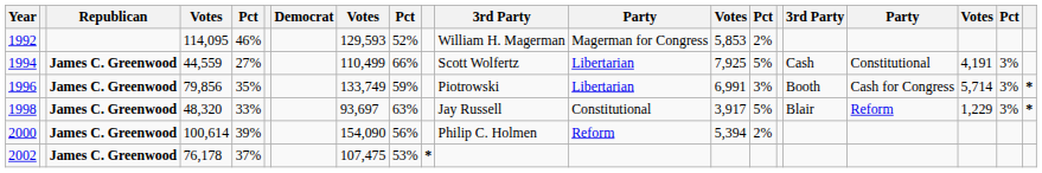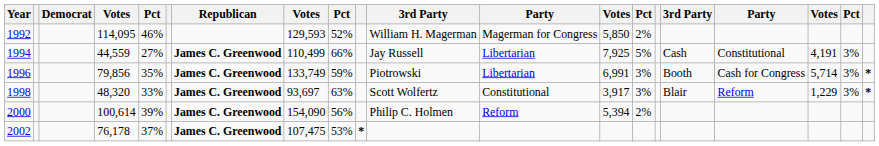 <table class="wikitable" style="margin:0.5em ; font-size:95%">
 <tr>
 <th>Year</th>
 <th></th>
-<th>Republican</th>
+<th>Democrat</th>
 <th>Votes</th>
 <th>Pct</th>
 <th></th>
-<th>Democrat</th>
+<th>Republican</th>
 <th>Votes</th>
 <th>Pct</th>
 <th></th>
 <th>3rd Party</th>
 <th>Party</th>
 <th>Votes</th>
 <th>Pct</th>
 <th></th>
 <th>3rd Party</th>
 <th>Party</th>
 <th>Votes</th>
 <th>Pct</th>
 <th></th>
 </tr>
 <tr>
 <td><a href='#'>1992</a></td>
 <td></td>
 <td></td>
 <td>114,095</td>
 <td>46%</td>
 <td></td>
 <td></td>
 <td>129,593</td>
 <td>52%</td>
 <td></td>
 <td>William H. Magerman</td>
 <td>Magerman for Congress</td>
-<td>5,853</td>
+<td>5,850</td>
 <td>2%</td>
 <td></td>
 <td></td>
 <td></td>
 <td></td>
 <td></td>
 <td></td>
 </tr>
 <tr>
 <td><a href='#'>1994</a></td>
 <td></td>
-<td><strong>James C. Greenwood</strong></td>
+<td></td>
 <td>44,559</td>
 <td>27%</td>
 <td></td>
-<td></td>
+<td><strong>James C. Greenwood</strong></td>
 <td>110,499</td>
 <td>66%</td>
 <td></td>
-<td>Scott Wolfertz</td>
+<td>Jay Russell</td>
 <td><a href='#'>Libertarian</a></td>
 <td>7,925</td>
 <td>5%</td>
 <td></td>
 <td> Cash</td>
 <td>Constitutional</td>
 <td>4,191</td>
 <td>3%</td>
 <td></td>
 </tr>
 <tr>
 <td><a href='#'>1996</a></td>
 <td></td>
-<td><strong>James C. Greenwood</strong></td>
+<td></td>
 <td>79,856</td>
 <td>35%</td>
 <td></td>
-<td></td>
+<td><strong>James C. Greenwood</strong></td>
 <td>133,749</td>
 <td>59%</td>
 <td></td>
 <td> Piotrowski</td>
 <td><a href='#'>Libertarian</a></td>
 <td>6,991</td>
 <td>3%</td>
 <td></td>
 <td> Booth</td>
 <td>Cash for Congress</td>
 <td>5,714</td>
 <td>3%</td>
 <td><strong>*</strong></td>
 </tr>
 <tr>
 <td><a href='#'>1998</a></td>
 <td></td>
-<td><strong>James C. Greenwood</strong></td>
+<td></td>
 <td>48,320</td>
 <td>33%</td>
 <td></td>
-<td></td>
+<td><strong>James C. Greenwood</strong></td>
 <td>93,697</td>
 <td>63%</td>
 <td></td>
-<td>Jay Russell</td>
+<td>Scott Wolfertz</td>
 <td>Constitutional</td>
 <td>3,917</td>
-<td>5%</td>
+<td>3%</td>
 <td></td>
 <td> Blair</td>
 <td><a href='#'>Reform</a></td>
 <td>1,229</td>
 <td>3%</td>
 <td><strong>*</strong></td>
 </tr>
 <tr>
 <td><a href='#'>2000</a></td>
 <td></td>
-<td><strong>James C. Greenwood</strong></td>
+<td></td>
 <td>100,614</td>
 <td>39%</td>
 <td></td>
-<td></td>
+<td><strong>James C. Greenwood</strong></td>
 <td>154,090</td>
 <td>56%</td>
 <td></td>
 <td>Philip C. Holmen</td>
 <td><a href='#'>Reform</a></td>
 <td>5,394</td>
 <td>2%</td>
 <td></td>
 <td></td>
 <td></td>
 <td></td>
 <td></td>
 <td></td>
 </tr>
 <tr>
 <td><a href='#'>2002</a></td>
 <td></td>
-<td><strong>James C. Greenwood</strong></td>
+<td></td>
 <td>76,178</td>
 <td>37%</td>
 <td></td>
-<td></td>
+<td><strong>James C. Greenwood</strong></td>
 <td>107,475</td>
 <td>53%</td>
 <td><strong>*</strong></td>
 <td></td>
 <td></td>
 <td></td>
 <td></td>
 <td></td>
 <td></td>
 <td></td>
 <td></td>
 <td></td>
 <td></td>
 </tr>
 </table>
